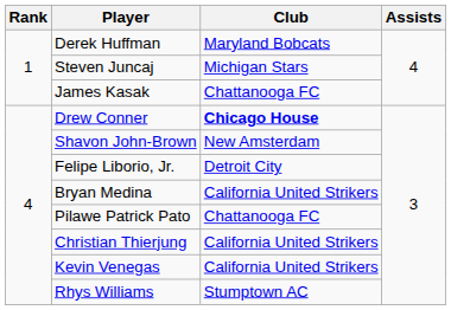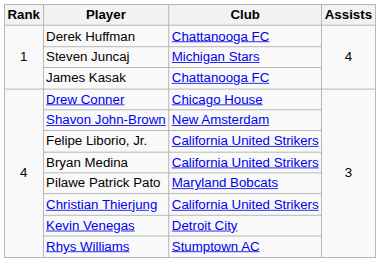 <table class="wikitable" style="text-align:center">
 <tr>
 <th>Rank</th>
 <th>Player</th>
 <th>Club</th>
 <th>Assists</th>
 </tr>
 <tr>
 <td rowspan=3>1</td>
 <td align="left"> Derek Huffman</td>
-<td align="left"><a href='#'>Maryland Bobcats</a></td>
+<td align="left"><a href='#'>Chattanooga FC</a></td>
 <td rowspan=3>4</td>
 </tr>
 <tr>
 <td align="left"> Steven Juncaj</td>
 <td align="left"><a href='#'>Michigan Stars</a></td>
 </tr>
 <tr>
 <td align="left"> James Kasak</td>
 <td align="left"><a href='#'>Chattanooga FC</a></td>
 </tr>
 <tr>
 <td rowspan=8>4</td>
 <td align="left"> <a href='#'>Drew Conner</a></td>
-<td align="left"><strong><a href='#'>Chicago House</a></strong></td>
+<td align="left"><a href='#'>Chicago House</a></td>
 <td rowspan=8>3</td>
 </tr>
 <tr>
 <td align="left"> <a href='#'>Shavon John-Brown</a></td>
 <td align="left"><a href='#'>New Amsterdam</a></td>
 </tr>
 <tr>
 <td align="left"> Felipe Liborio, Jr.</td>
-<td align="left"><a href='#'>Detroit City</a></td>
+<td align="left"><a href='#'>California United Strikers</a></td>
 </tr>
 <tr>
 <td align="left"> Bryan Medina</td>
 <td align="left"><a href='#'>California United Strikers</a></td>
 </tr>
 <tr>
 <td align="left"> Pilawe Patrick Pato</td>
-<td align="left"><a href='#'>Chattanooga FC</a></td>
+<td align="left"><a href='#'>Maryland Bobcats</a></td>
 </tr>
 <tr>
 <td align="left"> <a href='#'>Christian Thierjung</a></td>
 <td align="left"><a href='#'>California United Strikers</a></td>
 </tr>
 <tr>
 <td align="left"> <a href='#'>Kevin Venegas</a></td>
-<td align="left"><a href='#'>California United Strikers</a></td>
+<td align="left"><a href='#'>Detroit City</a></td>
 </tr>
 <tr>
 <td align="left"> <a href='#'>Rhys Williams</a></td>
 <td align="left"><a href='#'>Stumptown AC</a></td>
 </tr>
 </table>
